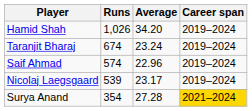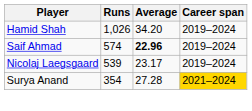 <table class="wikitable">
 <tr>
 <th>Player</th>
 <th>Runs</th>
 <th>Average</th>
 <th>Career span</th>
 </tr>
 <tr>
 <td><a href='#'>Hamid Shah</a></td>
 <td>1,026</td>
 <td>34.20</td>
 <td>2019–2024</td>
 </tr>
 <tr>
-<td><a href='#'>Taranjit Bharaj</a></td>
-<td>674</td>
-<td>23.24</td>
-<td>2019–2024</td>
-</tr>
-<tr>
 <td><a href='#'>Saif Ahmad</a></td>
 <td>574</td>
-<td>22.96</td>
+<td><strong>22.96</strong></td>
 <td>2019–2024</td>
 </tr>
 <tr>
 <td><a href='#'>Nicolaj Laegsgaard</a></td>
 <td>539</td>
 <td>23.17</td>
 <td>2019–2024</td>
 </tr>
 <tr>
 <td>Surya Anand</td>
 <td>354</td>
 <td>27.28</td>
 <td style="background: gold;">2021–2024</td>
 </tr>
 </table>
